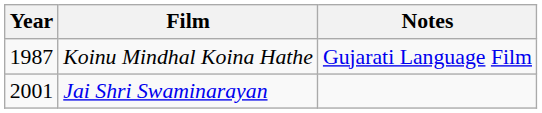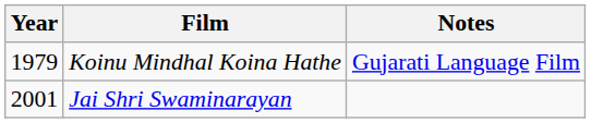 <table class="wikitable sortable">
 <tr>
 <th>Year</th>
 <th>Film</th>
 <th>Notes</th>
 </tr>
 <tr>
-<td>1987</td>
+<td>1979</td>
 <td><em>Koinu Mindhal Koina Hathe</em></td>
 <td><a href='#'>Gujarati Language</a> <a href='#'>Film</a></td>
 </tr>
 <tr>
 <td>2001</td>
 <td><em><a href='#'>Jai Shri Swaminarayan</a></em></td>
 <td></td>
 </tr>
 </table>
